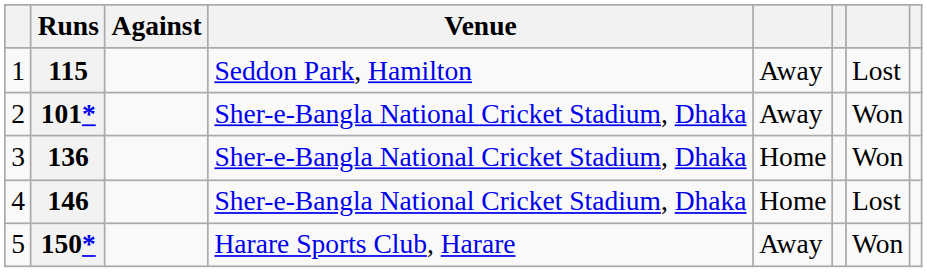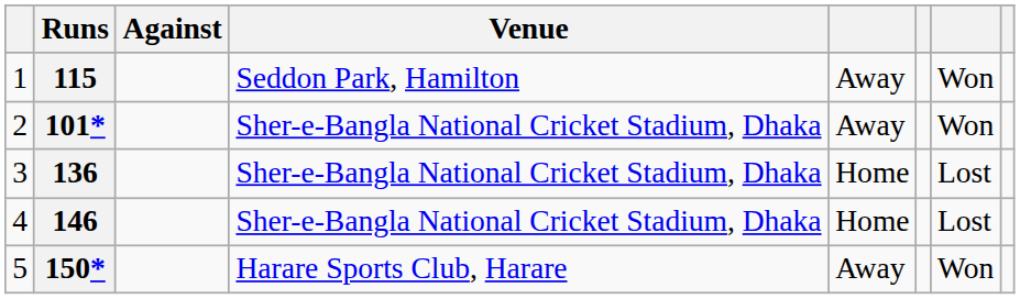 <table class="wikitable">
 <tr>
 <th></th>
 <th>Runs</th>
 <th>Against</th>
 <th>Venue</th>
 <th></th>
 <th></th>
 <th></th>
 <th></th>
 </tr>
 <tr>
 <td>1</td>
 <th>115</th>
 <td></td>
 <td><a href='#'>Seddon Park</a>, <a href='#'>Hamilton</a></td>
 <td>Away</td>
 <td></td>
-<td>Lost</td>
+<td>Won</td>
 <td></td>
 </tr>
 <tr>
 <td>2</td>
 <th>101<a href='#'>*</a></th>
 <td></td>
 <td><a href='#'>Sher-e-Bangla National Cricket Stadium</a>, <a href='#'>Dhaka</a></td>
 <td>Away</td>
 <td></td>
 <td>Won</td>
 <td></td>
 </tr>
 <tr>
 <td>3</td>
 <th>136</th>
 <td></td>
 <td><a href='#'>Sher-e-Bangla National Cricket Stadium</a>, <a href='#'>Dhaka</a></td>
 <td>Home</td>
 <td></td>
-<td>Won</td>
+<td>Lost</td>
 <td></td>
 </tr>
 <tr>
 <td>4</td>
 <th>146</th>
 <td></td>
 <td><a href='#'>Sher-e-Bangla National Cricket Stadium</a>, <a href='#'>Dhaka</a></td>
 <td>Home</td>
 <td></td>
 <td>Lost</td>
 <td></td>
 </tr>
 <tr>
 <td>5</td>
 <th>150<a href='#'>*</a></th>
 <td></td>
 <td><a href='#'>Harare Sports Club</a>, <a href='#'>Harare</a></td>
 <td>Away</td>
 <td></td>
 <td>Won</td>
 <td></td>
 </tr>
 </table>
